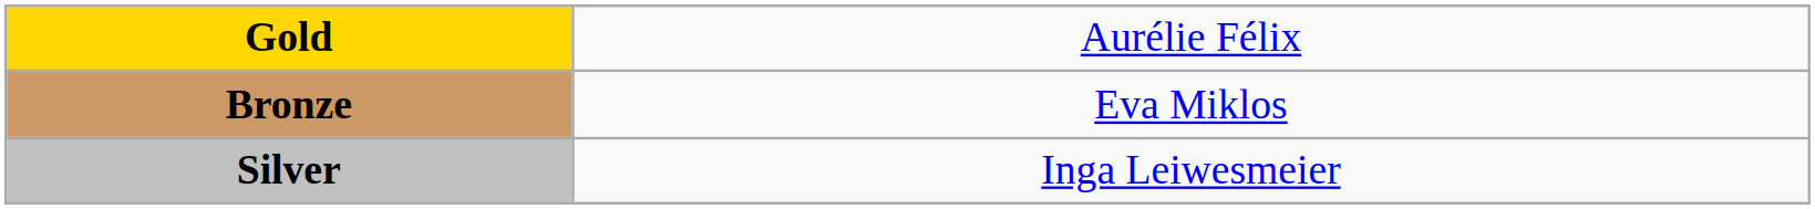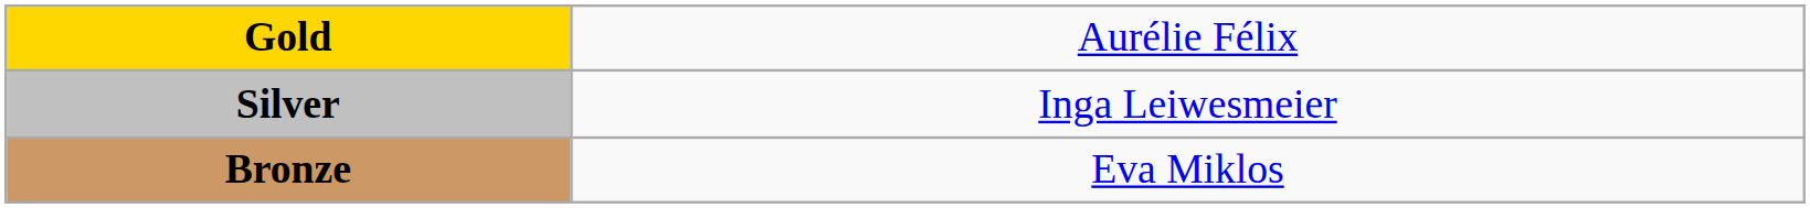 <table class="wikitable" style="text-align:center; " width="35%">
 <tr>
 <td bgcolor="gold"><strong>Gold</strong></td>
 <td><a href='#'>Aurélie Félix</a><br>  <small><em></em></small></td>
 </tr>
 <tr>
+<td bgcolor="silver"><strong>Silver</strong></td>
+<td><a href='#'>Inga Leiwesmeier</a><br>  <small><em></em></small></td>
+</tr>
+<tr>
 <td bgcolor="CC9966"><strong>Bronze</strong></td>
 <td><a href='#'>Eva Miklos</a><br>  <small><em></em></small></td>
 </tr>
-<tr>
-<td bgcolor="silver"><strong>Silver</strong></td>
-<td><a href='#'>Inga Leiwesmeier</a><br>  <small><em></em></small></td>
-</tr>
 </table>
